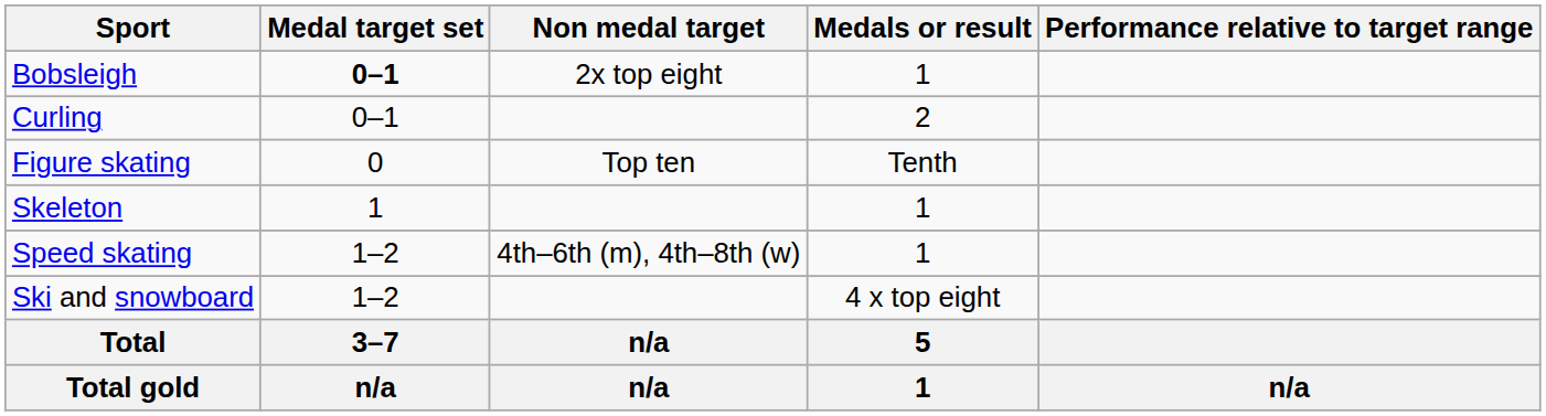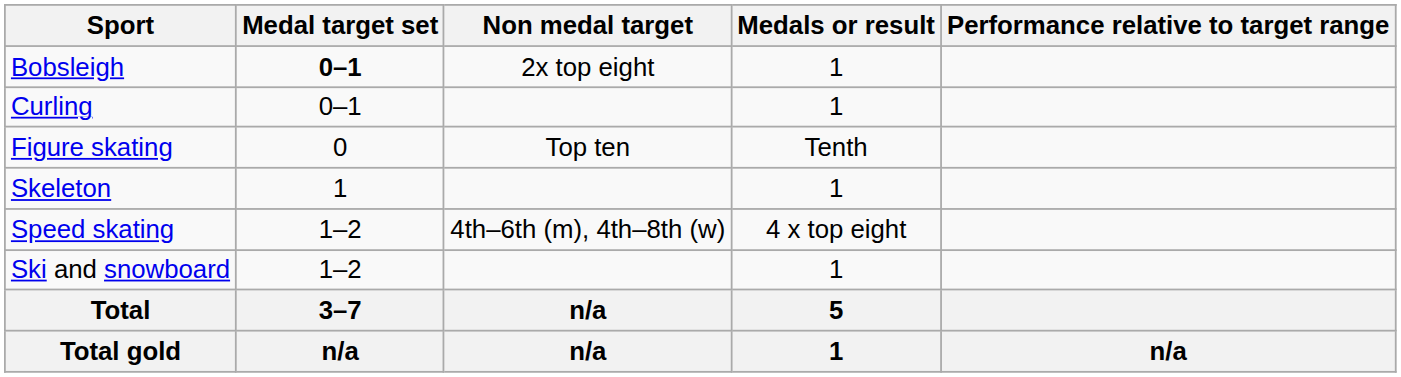 <table class="wikitable sortable" style="font-size:90%">
 <tr>
 <th>Sport</th>
 <th>Medal target set</th>
 <th>Non medal target</th>
 <th>Medals or result</th>
 <th>Performance relative to target range</th>
 </tr>
 <tr>
 <td><a href='#'>Bobsleigh</a></td>
 <td style="text-align:center;"><strong>0–1</strong></td>
 <td style="text-align:center;">2x top eight</td>
 <td style="text-align:center;">1</td>
 <td style="text-align:center;"></td>
 </tr>
 <tr>
 <td><a href='#'>Curling</a></td>
 <td style="text-align:center;">0–1</td>
 <td style="text-align:center;"></td>
-<td style="text-align:center;">2</td>
+<td style="text-align:center;">1</td>
 <td style="text-align:center;"></td>
 </tr>
 <tr>
 <td><a href='#'>Figure skating</a></td>
 <td style="text-align:center;">0</td>
 <td style="text-align:center;">Top ten</td>
 <td style="text-align:center;">Tenth</td>
 <td style="text-align:center;"></td>
 </tr>
 <tr>
 <td><a href='#'>Skeleton</a></td>
 <td style="text-align:center;">1</td>
 <td style="text-align:center;"></td>
 <td style="text-align:center;">1</td>
 <td style="text-align:center;"></td>
 </tr>
 <tr>
 <td><a href='#'>Speed skating</a></td>
 <td style="text-align:center;">1–2</td>
 <td style="text-align:center;">4th–6th (m), 4th–8th (w)</td>
-<td style="text-align:center;">1</td>
+<td style="text-align:center;">4 x top eight</td>
 <td style="text-align:center;"></td>
 </tr>
 <tr>
 <td><a href='#'>Ski</a> and <a href='#'>snowboard</a></td>
 <td style="text-align:center;">1–2</td>
 <td style="text-align:center;"></td>
-<td style="text-align:center;">4 x top eight</td>
+<td style="text-align:center;">1</td>
 <td style="text-align:center;"></td>
 </tr>
 <tr class="sortbottom">
 <th>Total</th>
 <th style="text-align:center;">3–7</th>
 <th style="text-align:center;">n/a</th>
 <th style="text-align:center;">5</th>
 <th style="text-align:center;"></th>
 </tr>
 <tr class="sortbottom">
 <th>Total gold</th>
 <th style="text-align:center;">n/a</th>
 <th style="text-align:center;">n/a</th>
 <th style="text-align:center;">1</th>
 <th style="text-align:center;">n/a</th>
 </tr>
 </table>
